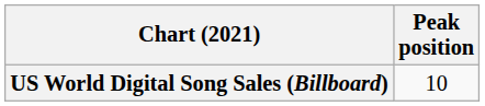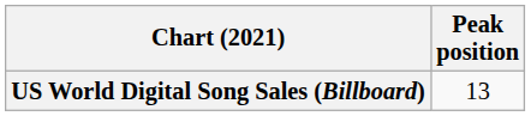 <table class="wikitable plainrowheaders" style="text-align:center">
 <tr>
 <th scope="col">Chart (2021)</th>
 <th scope="col">Peak<br>position</th>
 </tr>
 <tr>
 <th scope="row">US World Digital Song Sales (<em>Billboard</em>)</th>
-<td>10</td>
+<td>13</td>
 </tr>
 </table>
